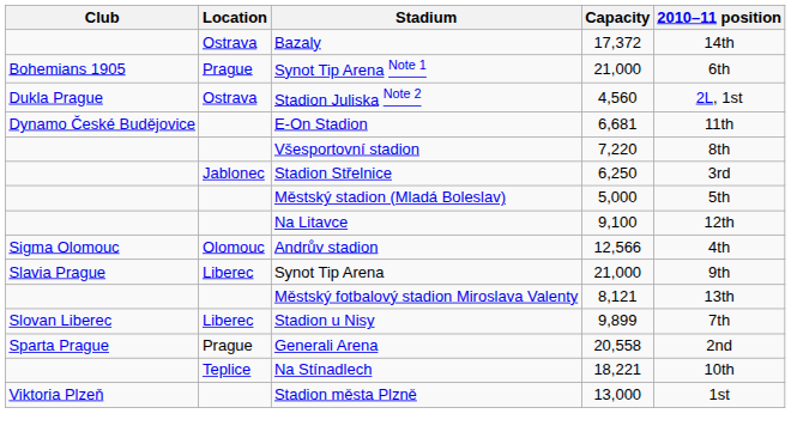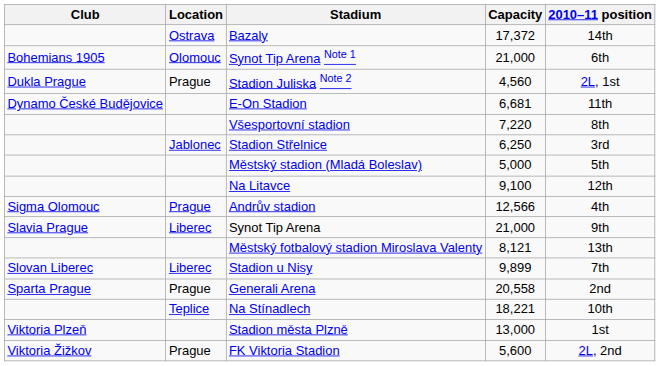 <table class="wikitable sortable">
 <tr>
 <th>Club</th>
 <th>Location</th>
 <th>Stadium</th>
 <th>Capacity</th>
 <th><a href='#'>2010–11</a> position</th>
 </tr>
 <tr>
 <td></td>
 <td><a href='#'>Ostrava</a></td>
 <td><a href='#'>Bazaly</a></td>
 <td align="center">17,372</td>
 <td align="center">14th</td>
 </tr>
 <tr>
 <td><a href='#'>Bohemians 1905</a></td>
-<td><a href='#'>Prague</a></td>
+<td><a href='#'>Olomouc</a></td>
 <td><a href='#'>Synot Tip Arena</a> <a href='#'><sup>Note 1</sup></a></td>
 <td align="center">21,000</td>
 <td align="center">6th</td>
 </tr>
 <tr>
 <td><a href='#'>Dukla Prague</a></td>
-<td><a href='#'>Ostrava</a></td>
+<td>Prague</td>
 <td><a href='#'>Stadion Juliska</a> <a href='#'><sup>Note 2</sup></a></td>
 <td align="center">4,560</td>
 <td align="center"><a href='#'>2L</a>, 1st</td>
 </tr>
 <tr>
 <td><a href='#'>Dynamo České Budějovice</a></td>
 <td></td>
 <td><a href='#'>E-On Stadion</a></td>
 <td align="center">6,681</td>
 <td align="center">11th</td>
 </tr>
 <tr>
 <td></td>
 <td></td>
 <td><a href='#'>Všesportovní stadion</a></td>
 <td align="center">7,220</td>
 <td align="center">8th</td>
 </tr>
 <tr>
 <td></td>
 <td><a href='#'>Jablonec</a></td>
 <td><a href='#'>Stadion Střelnice</a></td>
 <td align="center">6,250</td>
 <td align="center">3rd</td>
 </tr>
 <tr>
 <td></td>
 <td></td>
 <td><a href='#'>Městský stadion (Mladá Boleslav)</a></td>
 <td align="center">5,000</td>
 <td align="center">5th</td>
 </tr>
 <tr>
 <td></td>
 <td></td>
 <td><a href='#'>Na Litavce</a></td>
 <td align="center">9,100</td>
 <td align="center">12th</td>
 </tr>
 <tr>
 <td><a href='#'>Sigma Olomouc</a></td>
-<td><a href='#'>Olomouc</a></td>
+<td><a href='#'>Prague</a></td>
 <td><a href='#'>Andrův stadion</a></td>
 <td align="center">12,566</td>
 <td align="center">4th</td>
 </tr>
 <tr>
 <td><a href='#'>Slavia Prague</a></td>
 <td><a href='#'>Liberec</a></td>
 <td>Synot Tip Arena</td>
 <td align="center">21,000</td>
 <td align="center">9th</td>
 </tr>
 <tr>
 <td></td>
 <td></td>
 <td><a href='#'>Městský fotbalový stadion Miroslava Valenty</a></td>
 <td align="center">8,121</td>
 <td align="center">13th</td>
 </tr>
 <tr>
 <td><a href='#'>Slovan Liberec</a></td>
 <td><a href='#'>Liberec</a></td>
 <td><a href='#'>Stadion u Nisy</a></td>
 <td align="center">9,899</td>
 <td align="center">7th</td>
 </tr>
 <tr>
 <td><a href='#'>Sparta Prague</a></td>
 <td>Prague</td>
 <td><a href='#'>Generali Arena</a></td>
 <td align="center">20,558</td>
 <td align="center">2nd</td>
 </tr>
 <tr>
 <td></td>
 <td><a href='#'>Teplice</a></td>
 <td><a href='#'>Na Stínadlech</a></td>
 <td align="center">18,221</td>
 <td align="center">10th</td>
 </tr>
 <tr>
 <td><a href='#'>Viktoria Plzeň</a></td>
 <td></td>
 <td><a href='#'>Stadion města Plzně</a></td>
 <td align="center">13,000</td>
 <td align="center">1st</td>
 </tr>
+<tr>
+<td><a href='#'>Viktoria Žižkov</a></td>
+<td>Prague</td>
+<td><a href='#'>FK Viktoria Stadion</a></td>
+<td align="center">5,600</td>
+<td align="center"><a href='#'>2L</a>, 2nd</td>
+</tr>
 </table>
